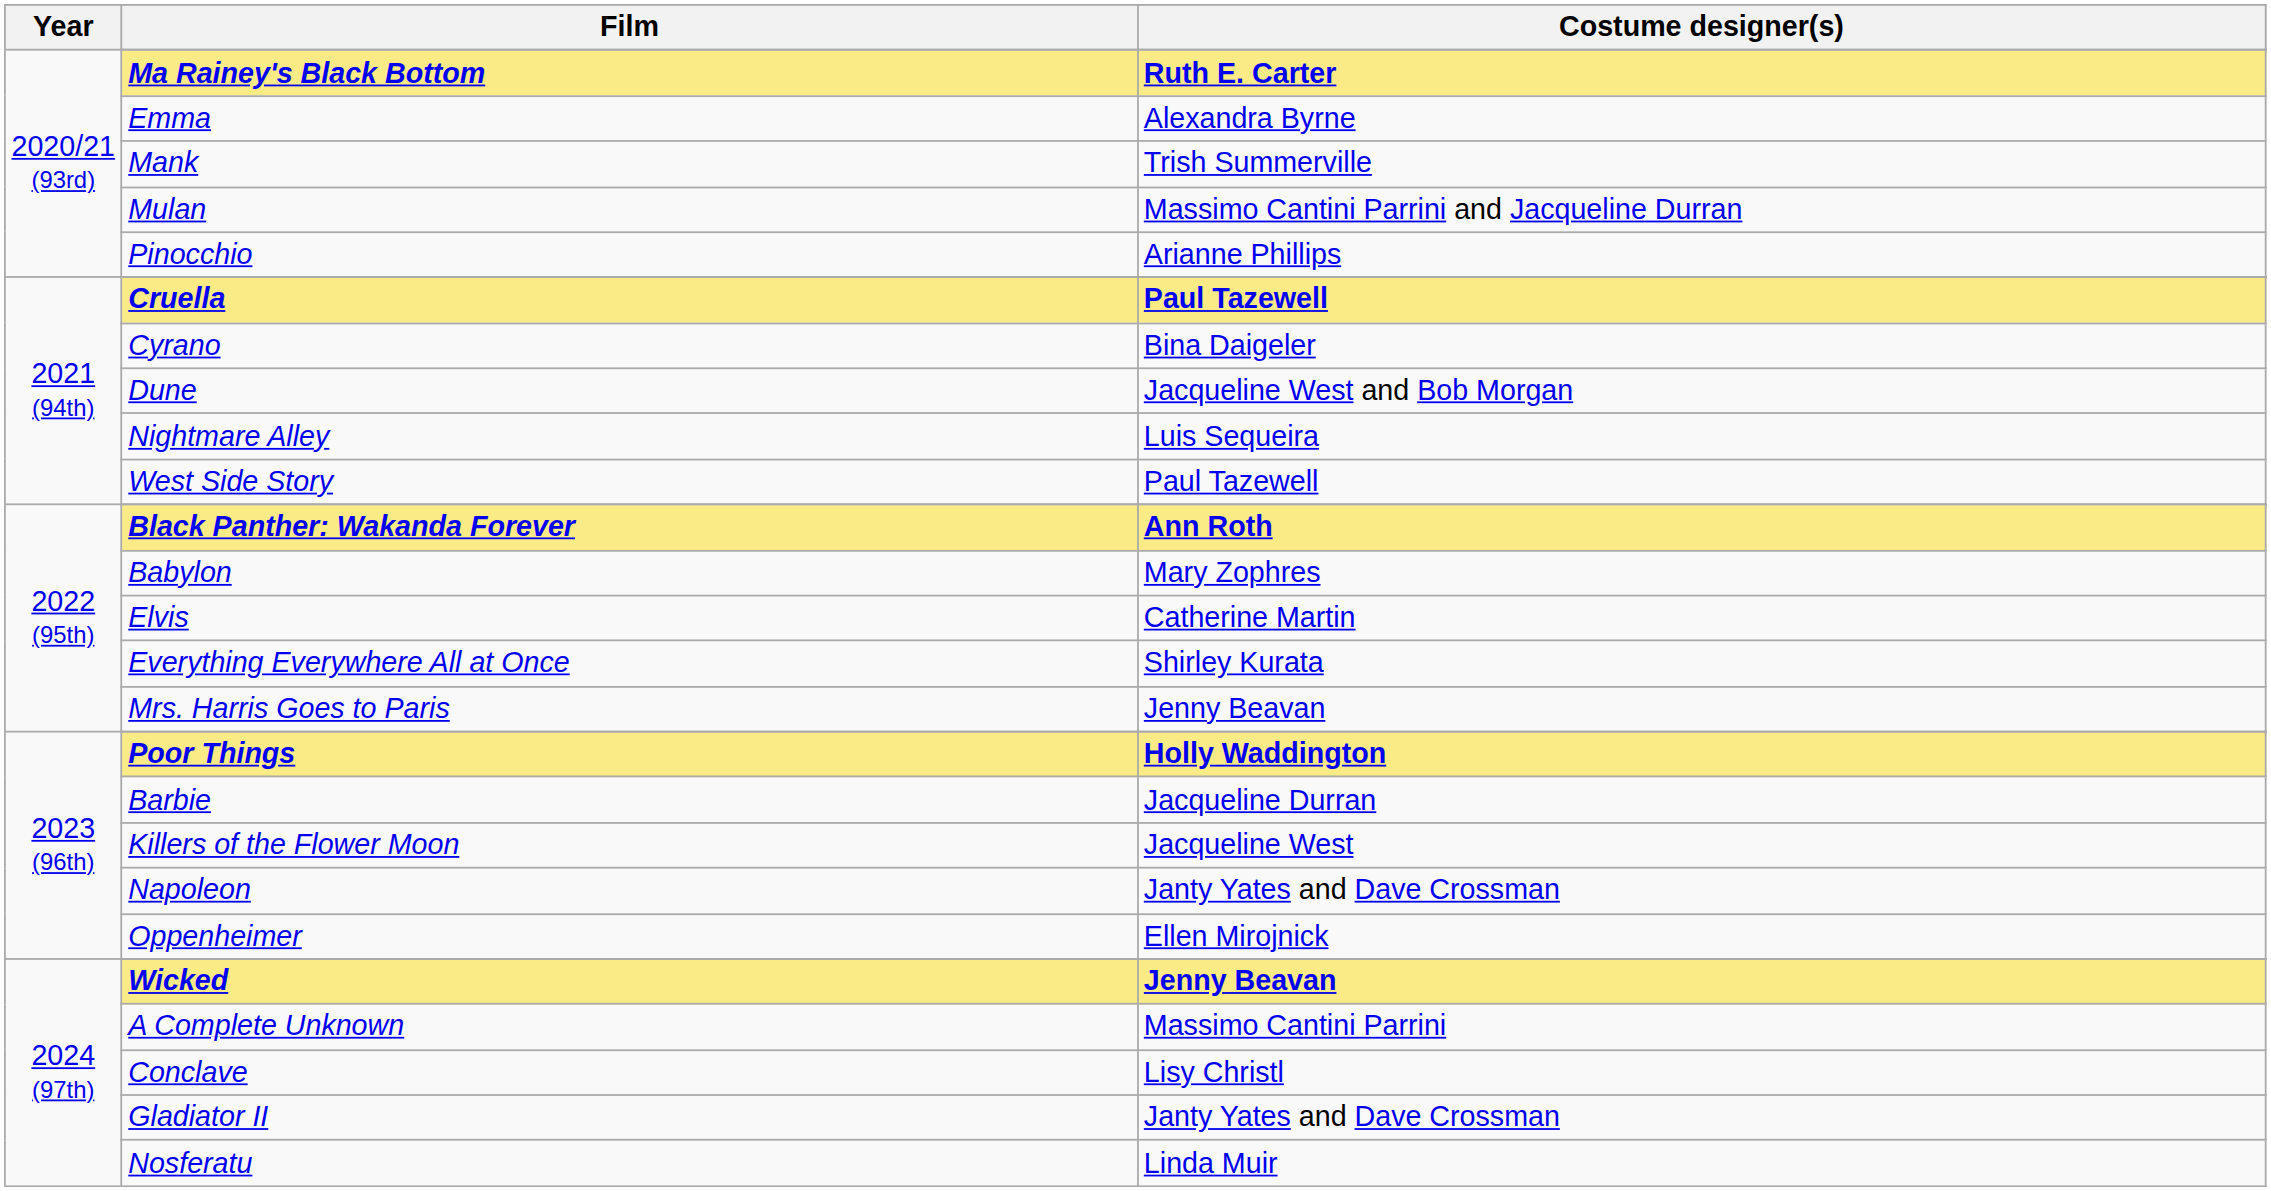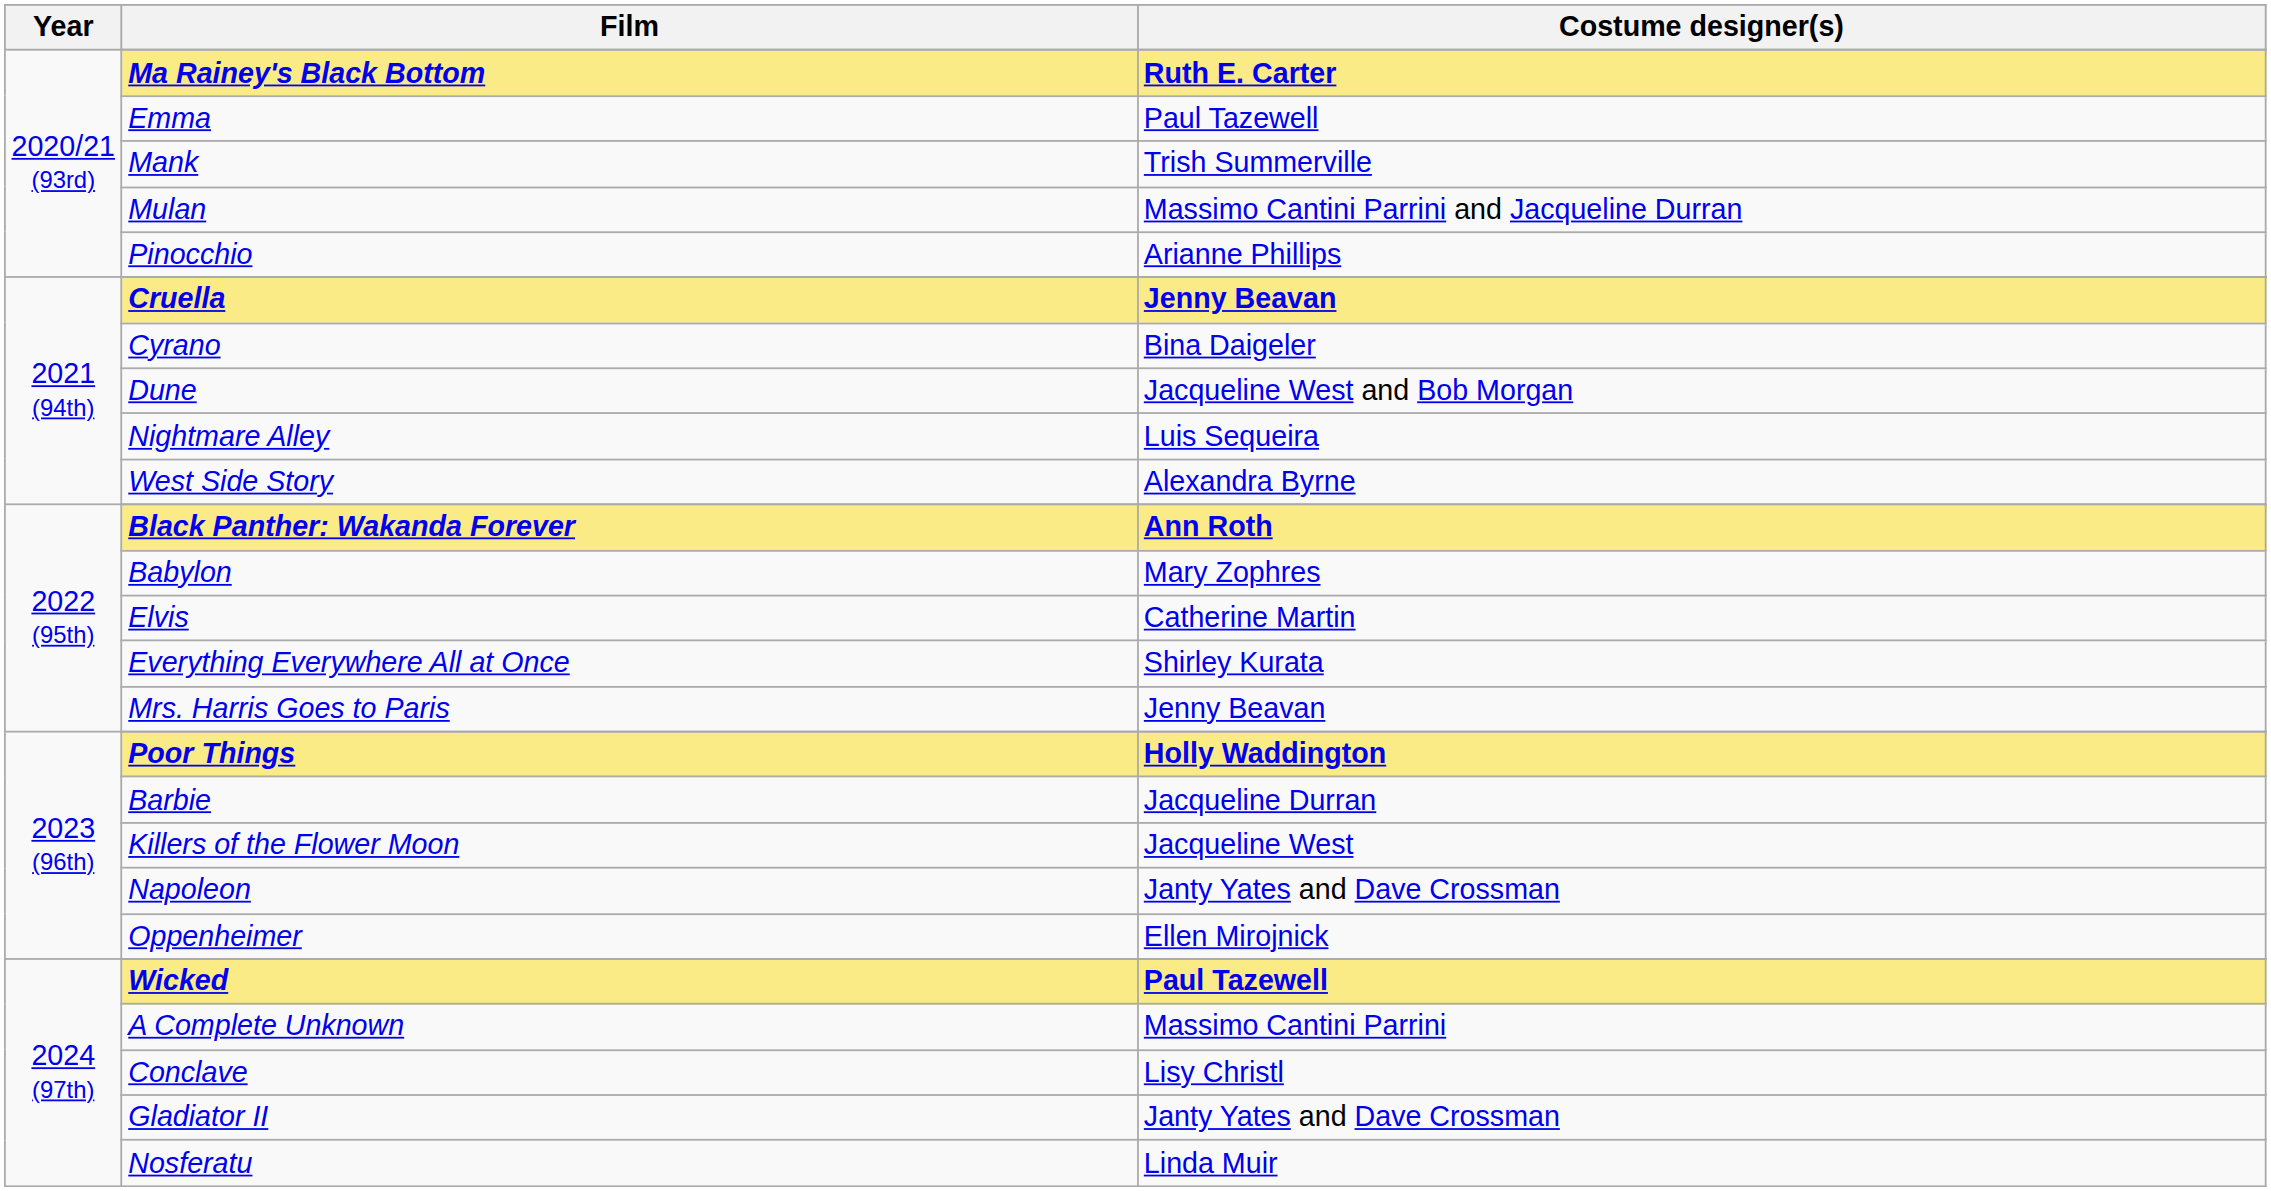 <table class="wikitable" style="width:100%">
 <tr bgcolor="#bebebe">
 <th width="5%">Year</th>
 <th width="45%">Film</th>
 <th width="50%">Costume designer(s)</th>
 </tr>
 <tr>
 <td rowspan="6" style="text-align:center"><a href='#'>2020/21</a> <br><small><a href='#'>(93rd)</a></small><br></td>
 </tr>
 <tr style="background:#FAEB86">
 <td><strong><em><a href='#'>Ma Rainey's Black Bottom</a></em></strong></td>
 <td><strong><a href='#'>Ruth E. Carter</a></strong></td>
 </tr>
 <tr>
 <td><em><a href='#'>Emma</a></em></td>
-<td><a href='#'>Alexandra Byrne</a></td>
+<td><a href='#'>Paul Tazewell</a></td>
 </tr>
 <tr>
 <td><em><a href='#'>Mank</a></em></td>
 <td><a href='#'>Trish Summerville</a></td>
 </tr>
 <tr>
 <td><em><a href='#'>Mulan</a></em></td>
 <td><a href='#'>Massimo Cantini Parrini</a> and <a href='#'>Jacqueline Durran</a></td>
 </tr>
 <tr>
 <td><em><a href='#'>Pinocchio</a></em></td>
 <td><a href='#'>Arianne Phillips</a></td>
 </tr>
 <tr>
 <td rowspan="6" style="text-align:center"><a href='#'>2021</a> <br><small><a href='#'>(94th)</a></small><br></td>
 </tr>
 <tr style="background:#FAEB86">
 <td><strong><em><a href='#'>Cruella</a></em></strong></td>
-<td><strong><a href='#'>Paul Tazewell</a></strong></td>
+<td><strong><a href='#'>Jenny Beavan</a></strong></td>
 </tr>
 <tr>
 <td><em><a href='#'>Cyrano</a></em></td>
 <td><a href='#'>Bina Daigeler</a></td>
 </tr>
 <tr>
 <td><em><a href='#'>Dune</a></em></td>
 <td><a href='#'>Jacqueline West</a> and <a href='#'>Bob Morgan</a></td>
 </tr>
 <tr>
 <td><em><a href='#'>Nightmare Alley</a></em></td>
 <td><a href='#'>Luis Sequeira</a></td>
 </tr>
 <tr>
 <td><em><a href='#'>West Side Story</a></em></td>
-<td><a href='#'>Paul Tazewell</a></td>
+<td><a href='#'>Alexandra Byrne</a></td>
 </tr>
 <tr>
 <td rowspan="6" style="text-align:center"><a href='#'>2022</a> <br><small><a href='#'>(95th)</a></small><br></td>
 </tr>
 <tr style="background:#FAEB86">
 <td><strong><em><a href='#'>Black Panther: Wakanda Forever</a></em></strong></td>
 <td><strong><a href='#'>Ann Roth</a></strong></td>
 </tr>
 <tr>
 <td><em><a href='#'>Babylon</a></em></td>
 <td><a href='#'>Mary Zophres</a></td>
 </tr>
 <tr>
 <td><em><a href='#'>Elvis</a></em></td>
 <td><a href='#'>Catherine Martin</a></td>
 </tr>
 <tr>
 <td><em><a href='#'>Everything Everywhere All at Once</a></em></td>
 <td><a href='#'>Shirley Kurata</a></td>
 </tr>
 <tr>
 <td><em><a href='#'>Mrs. Harris Goes to Paris</a></em></td>
 <td><a href='#'>Jenny Beavan</a></td>
 </tr>
 <tr>
 <td rowspan="6" style="text-align:center"><a href='#'>2023</a> <br><small><a href='#'>(96th)</a></small> <br></td>
 </tr>
 <tr style="background:#FAEB86">
 <td><strong><em><a href='#'>Poor Things</a></em></strong></td>
 <td><strong><a href='#'>Holly Waddington</a></strong></td>
 </tr>
 <tr>
 <td><em><a href='#'>Barbie</a></em></td>
 <td><a href='#'>Jacqueline Durran</a></td>
 </tr>
 <tr>
 <td><em><a href='#'>Killers of the Flower Moon</a></em></td>
 <td><a href='#'>Jacqueline West</a></td>
 </tr>
 <tr>
 <td><em><a href='#'>Napoleon</a></em></td>
 <td><a href='#'>Janty Yates</a> and <a href='#'>Dave Crossman</a></td>
 </tr>
 <tr>
 <td><em><a href='#'>Oppenheimer</a></em></td>
 <td><a href='#'>Ellen Mirojnick</a></td>
 </tr>
 <tr>
 <td rowspan="7" style="text-align:center"><a href='#'>2024</a> <br><small><a href='#'>(97th)</a></small> <br></td>
 </tr>
 <tr style="background:#FAEB86">
 <td><strong><em><a href='#'>Wicked</a></em></strong></td>
-<td><strong><a href='#'>Jenny Beavan</a></strong></td>
+<td><strong><a href='#'>Paul Tazewell</a></strong></td>
 </tr>
 <tr>
 <td><em><a href='#'>A Complete Unknown</a></em></td>
 <td><a href='#'>Massimo Cantini Parrini</a></td>
 </tr>
 <tr>
 <td><em><a href='#'>Conclave</a></em></td>
 <td><a href='#'>Lisy Christl</a></td>
 </tr>
 <tr>
 <td><em><a href='#'>Gladiator II</a></em></td>
 <td><a href='#'>Janty Yates</a> and <a href='#'>Dave Crossman</a></td>
 </tr>
 <tr>
 <td><em><a href='#'>Nosferatu</a></em></td>
 <td><a href='#'>Linda Muir</a></td>
 </tr>
 </table>
